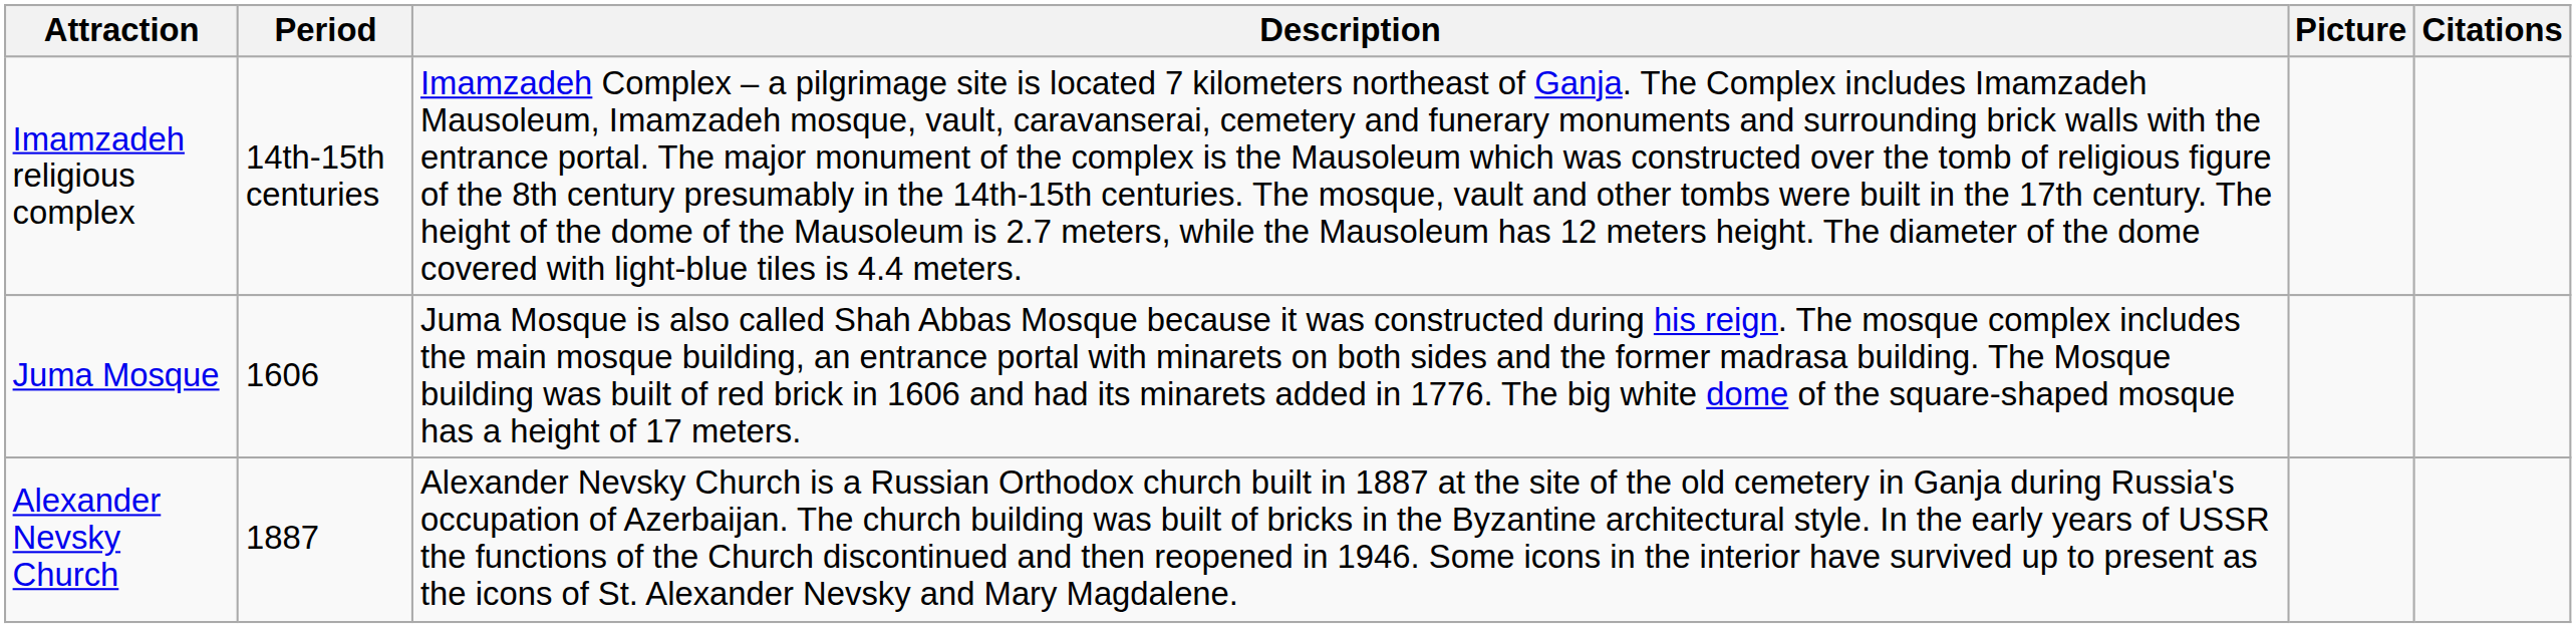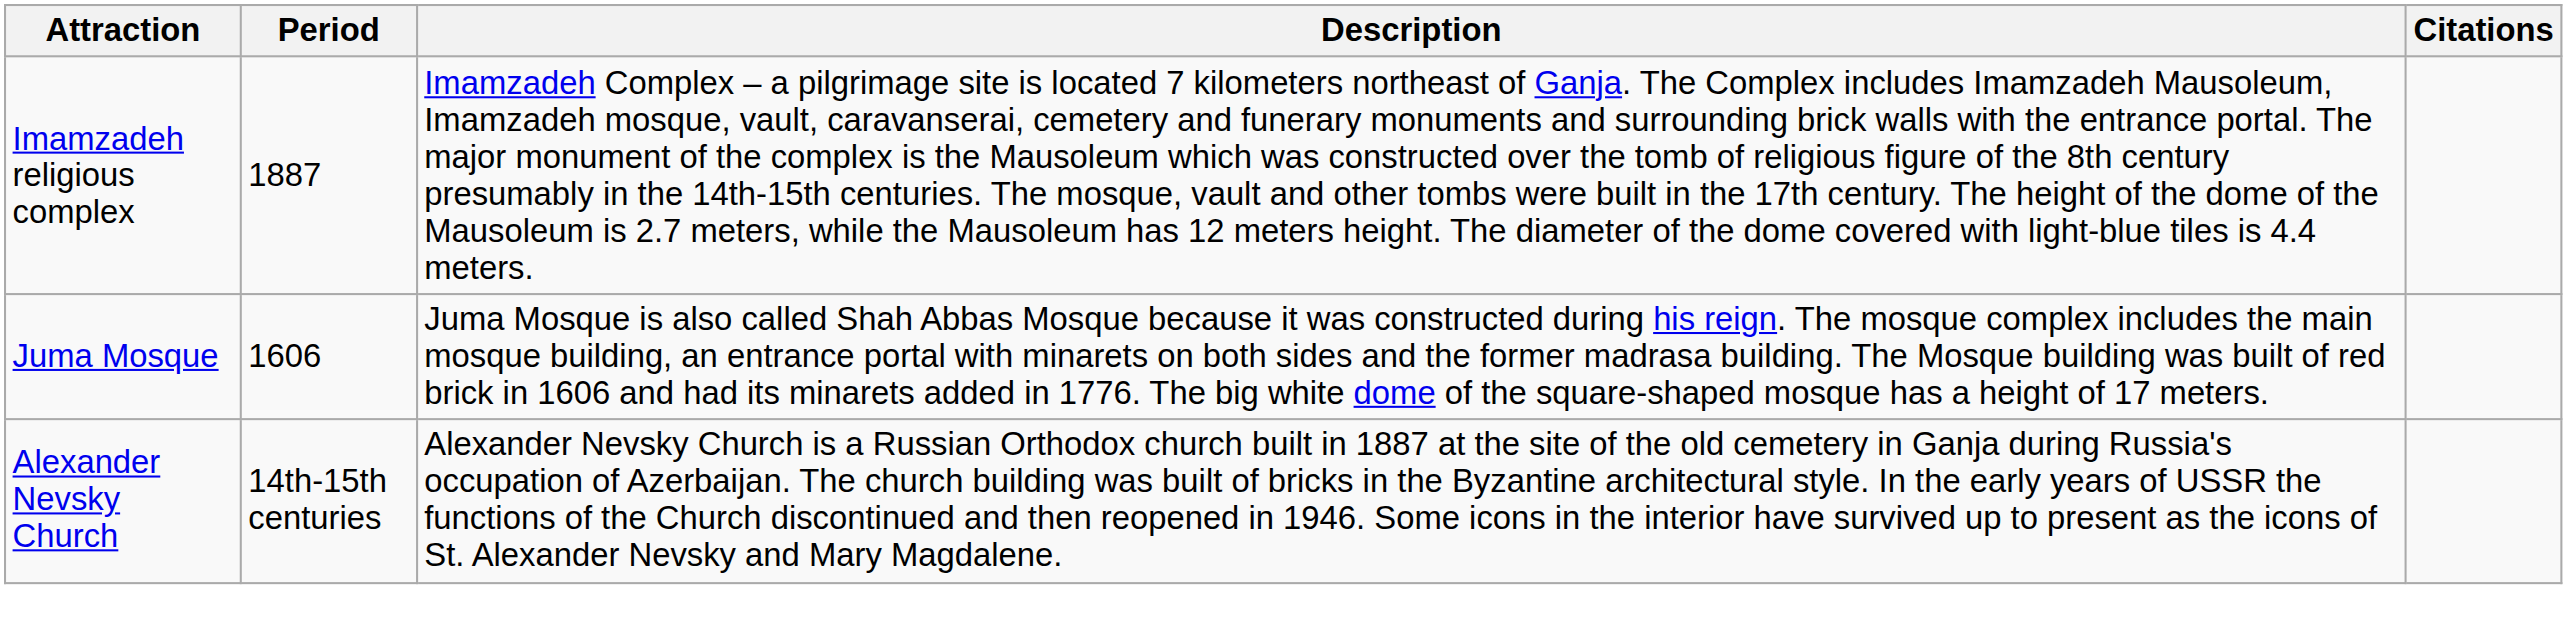 <table class="wikitable">
 <tr>
 <th>Attraction</th>
 <th>Period</th>
 <th>Description</th>
-<th>Picture</th>
 <th>Citations</th>
 </tr>
 <tr>
 <td><a href='#'>Imamzadeh</a> religious complex</td>
-<td>14th-15th centuries</td>
+<td>1887</td>
 <td><a href='#'>Imamzadeh</a> Complex – a pilgrimage site is located 7 kilometers northeast of <a href='#'>Ganja</a>. The Complex includes Imamzadeh Mausoleum, Imamzadeh mosque, vault, caravanserai, cemetery and funerary monuments and surrounding brick walls with the entrance portal. The major monument of the complex is the Mausoleum which was constructed over the tomb of religious figure of the 8th century presumably in the 14th-15th centuries. The mosque, vault and other tombs were built in the 17th century. The height of the dome of the Mausoleum is 2.7 meters, while the Mausoleum has 12 meters height. The diameter of the dome covered with light-blue tiles is 4.4 meters.</td>
-<td></td>
 <td></td>
 </tr>
 <tr>
 <td><a href='#'>Juma Mosque</a></td>
 <td>1606</td>
 <td>Juma Mosque is also called Shah Abbas Mosque because it was constructed during <a href='#'>his reign</a>. The mosque complex includes the main mosque building, an entrance portal with minarets on both sides and the former madrasa building. The Mosque building was built of red brick in 1606 and had its minarets added in 1776. The big white <a href='#'>dome</a> of the square-shaped mosque has a height of 17 meters.</td>
 <td></td>
-<td></td>
 </tr>
 <tr>
 <td><a href='#'>Alexander Nevsky Church</a></td>
-<td>1887</td>
+<td>14th-15th centuries</td>
 <td>Alexander Nevsky Church is a Russian Orthodox church built in 1887 at the site of the old cemetery in Ganja during Russia's occupation of Azerbaijan. The church building was built of bricks in the Byzantine architectural style. In the early years of USSR the functions of the Church discontinued and then reopened in 1946. Some icons in the interior have survived up to present as the icons of St. Alexander Nevsky and Mary Magdalene.</td>
-<td></td>
 <td></td>
 </tr>
 </table>
